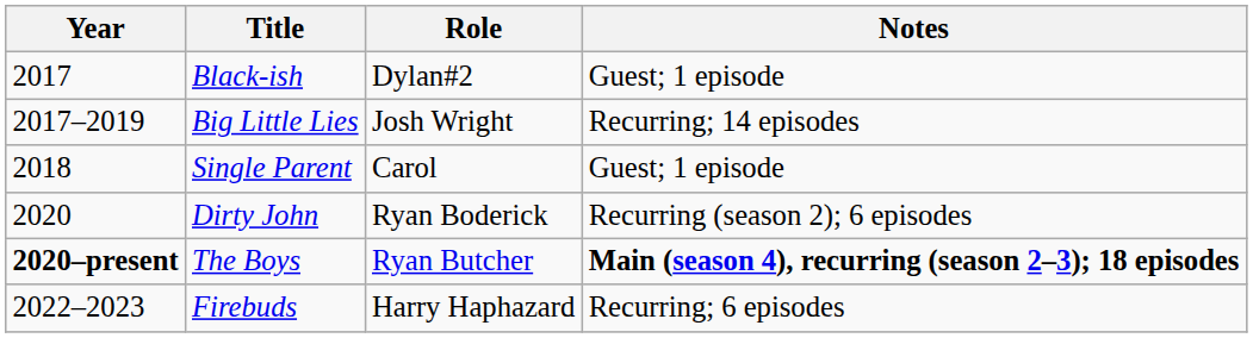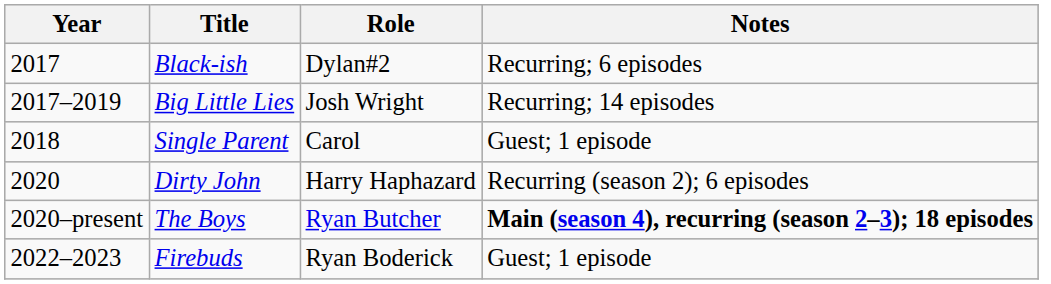 <table class="wikitable">
 <tr>
 <th>Year</th>
 <th>Title</th>
 <th>Role</th>
 <th>Notes</th>
 </tr>
 <tr>
 <td>2017</td>
 <td><em><a href='#'>Black-ish</a></em></td>
 <td>Dylan#2</td>
-<td>Guest; 1 episode</td>
+<td>Recurring; 6 episodes</td>
 </tr>
 <tr>
 <td>2017–2019</td>
 <td><em><a href='#'>Big Little Lies</a></em></td>
 <td>Josh Wright</td>
 <td>Recurring; 14 episodes</td>
 </tr>
 <tr>
 <td>2018</td>
 <td><em><a href='#'>Single Parent</a></em></td>
 <td>Carol</td>
 <td>Guest; 1 episode</td>
 </tr>
 <tr>
 <td>2020</td>
 <td><em><a href='#'>Dirty John</a></em></td>
-<td>Ryan Boderick</td>
+<td>Harry Haphazard</td>
 <td>Recurring (season 2); 6 episodes</td>
 </tr>
 <tr>
-<td><strong>2020–present</strong></td>
+<td>2020–present</td>
 <td><em><a href='#'>The Boys</a></em></td>
 <td><a href='#'>Ryan Butcher</a></td>
 <td><strong>Main (<a href='#'>season 4</a>), recurring (season <a href='#'>2</a>–<a href='#'>3</a>); 18 episodes</strong></td>
 </tr>
 <tr>
 <td>2022–2023</td>
 <td><em><a href='#'>Firebuds</a></em></td>
-<td>Harry Haphazard</td>
-<td>Recurring; 6 episodes</td>
+<td>Ryan Boderick</td>
+<td>Guest; 1 episode</td>
 </tr>
 </table>
